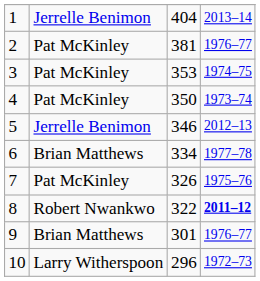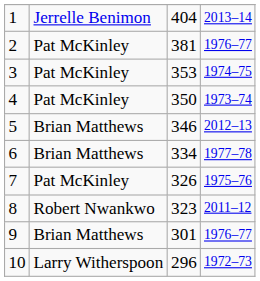 <table class="wikitable">
 <tr>
 </tr>
 <tr>
 <td>1</td>
 <td><a href='#'>Jerrelle Benimon</a></td>
 <td>404</td>
 <td style="font-size:80%;"><a href='#'>2013–14</a></td>
 </tr>
 <tr>
 <td>2</td>
 <td>Pat McKinley</td>
 <td>381</td>
 <td style="font-size:80%;"><a href='#'>1976–77</a></td>
 </tr>
 <tr>
 <td>3</td>
 <td>Pat McKinley</td>
 <td>353</td>
 <td style="font-size:80%;"><a href='#'>1974–75</a></td>
 </tr>
 <tr>
 <td>4</td>
 <td>Pat McKinley</td>
 <td>350</td>
 <td style="font-size:80%;"><a href='#'>1973–74</a></td>
 </tr>
 <tr>
 <td>5</td>
-<td><a href='#'>Jerrelle Benimon</a></td>
+<td>Brian Matthews</td>
 <td>346</td>
 <td style="font-size:80%;"><a href='#'>2012–13</a></td>
 </tr>
 <tr>
 <td>6</td>
 <td>Brian Matthews</td>
 <td>334</td>
 <td style="font-size:80%;"><a href='#'>1977–78</a></td>
 </tr>
 <tr>
 <td>7</td>
 <td>Pat McKinley</td>
 <td>326</td>
 <td style="font-size:80%;"><a href='#'>1975–76</a></td>
 </tr>
 <tr>
 <td>8</td>
 <td>Robert Nwankwo</td>
-<td>322</td>
-<td style="font-size:80%;"><strong><a href='#'>2011–12</a></strong></td>
+<td>323</td>
+<td style="font-size:80%;"><a href='#'>2011–12</a></td>
 </tr>
 <tr>
 <td>9</td>
 <td>Brian Matthews</td>
 <td>301</td>
 <td style="font-size:80%;"><a href='#'>1976–77</a></td>
 </tr>
 <tr>
 <td>10</td>
 <td>Larry Witherspoon</td>
 <td>296</td>
 <td style="font-size:80%;"><a href='#'>1972–73</a></td>
 </tr>
 </table>
